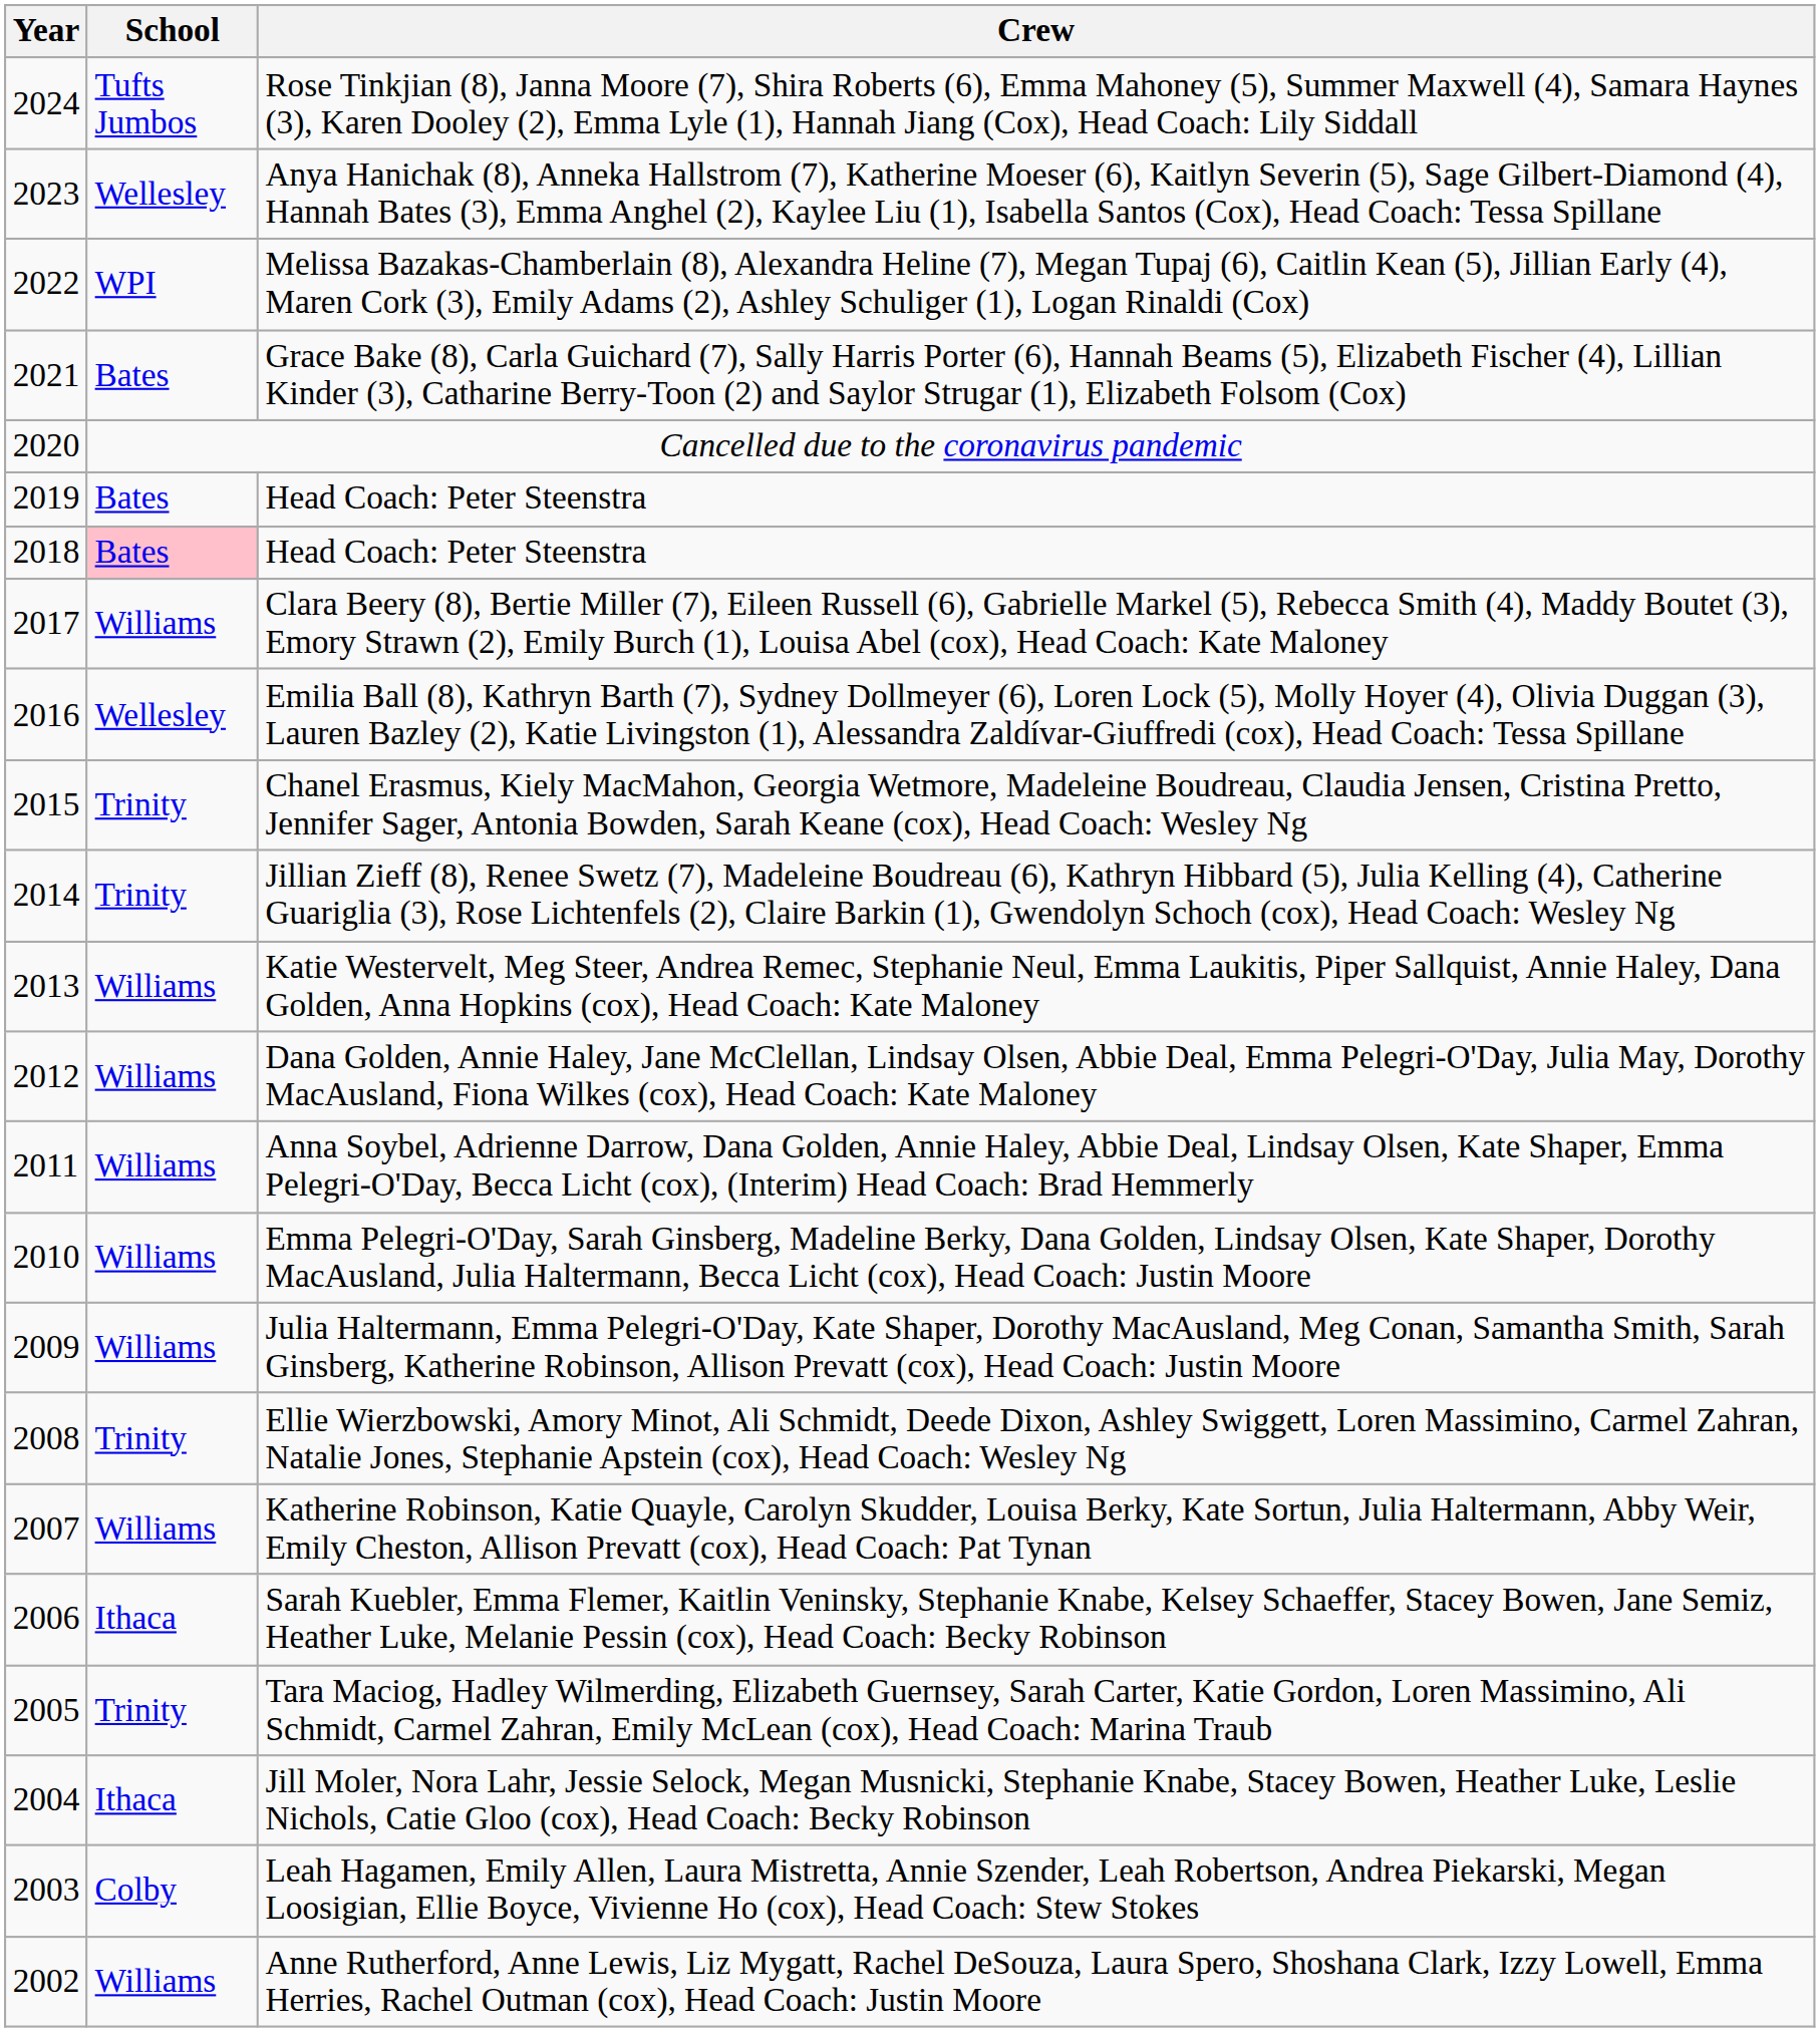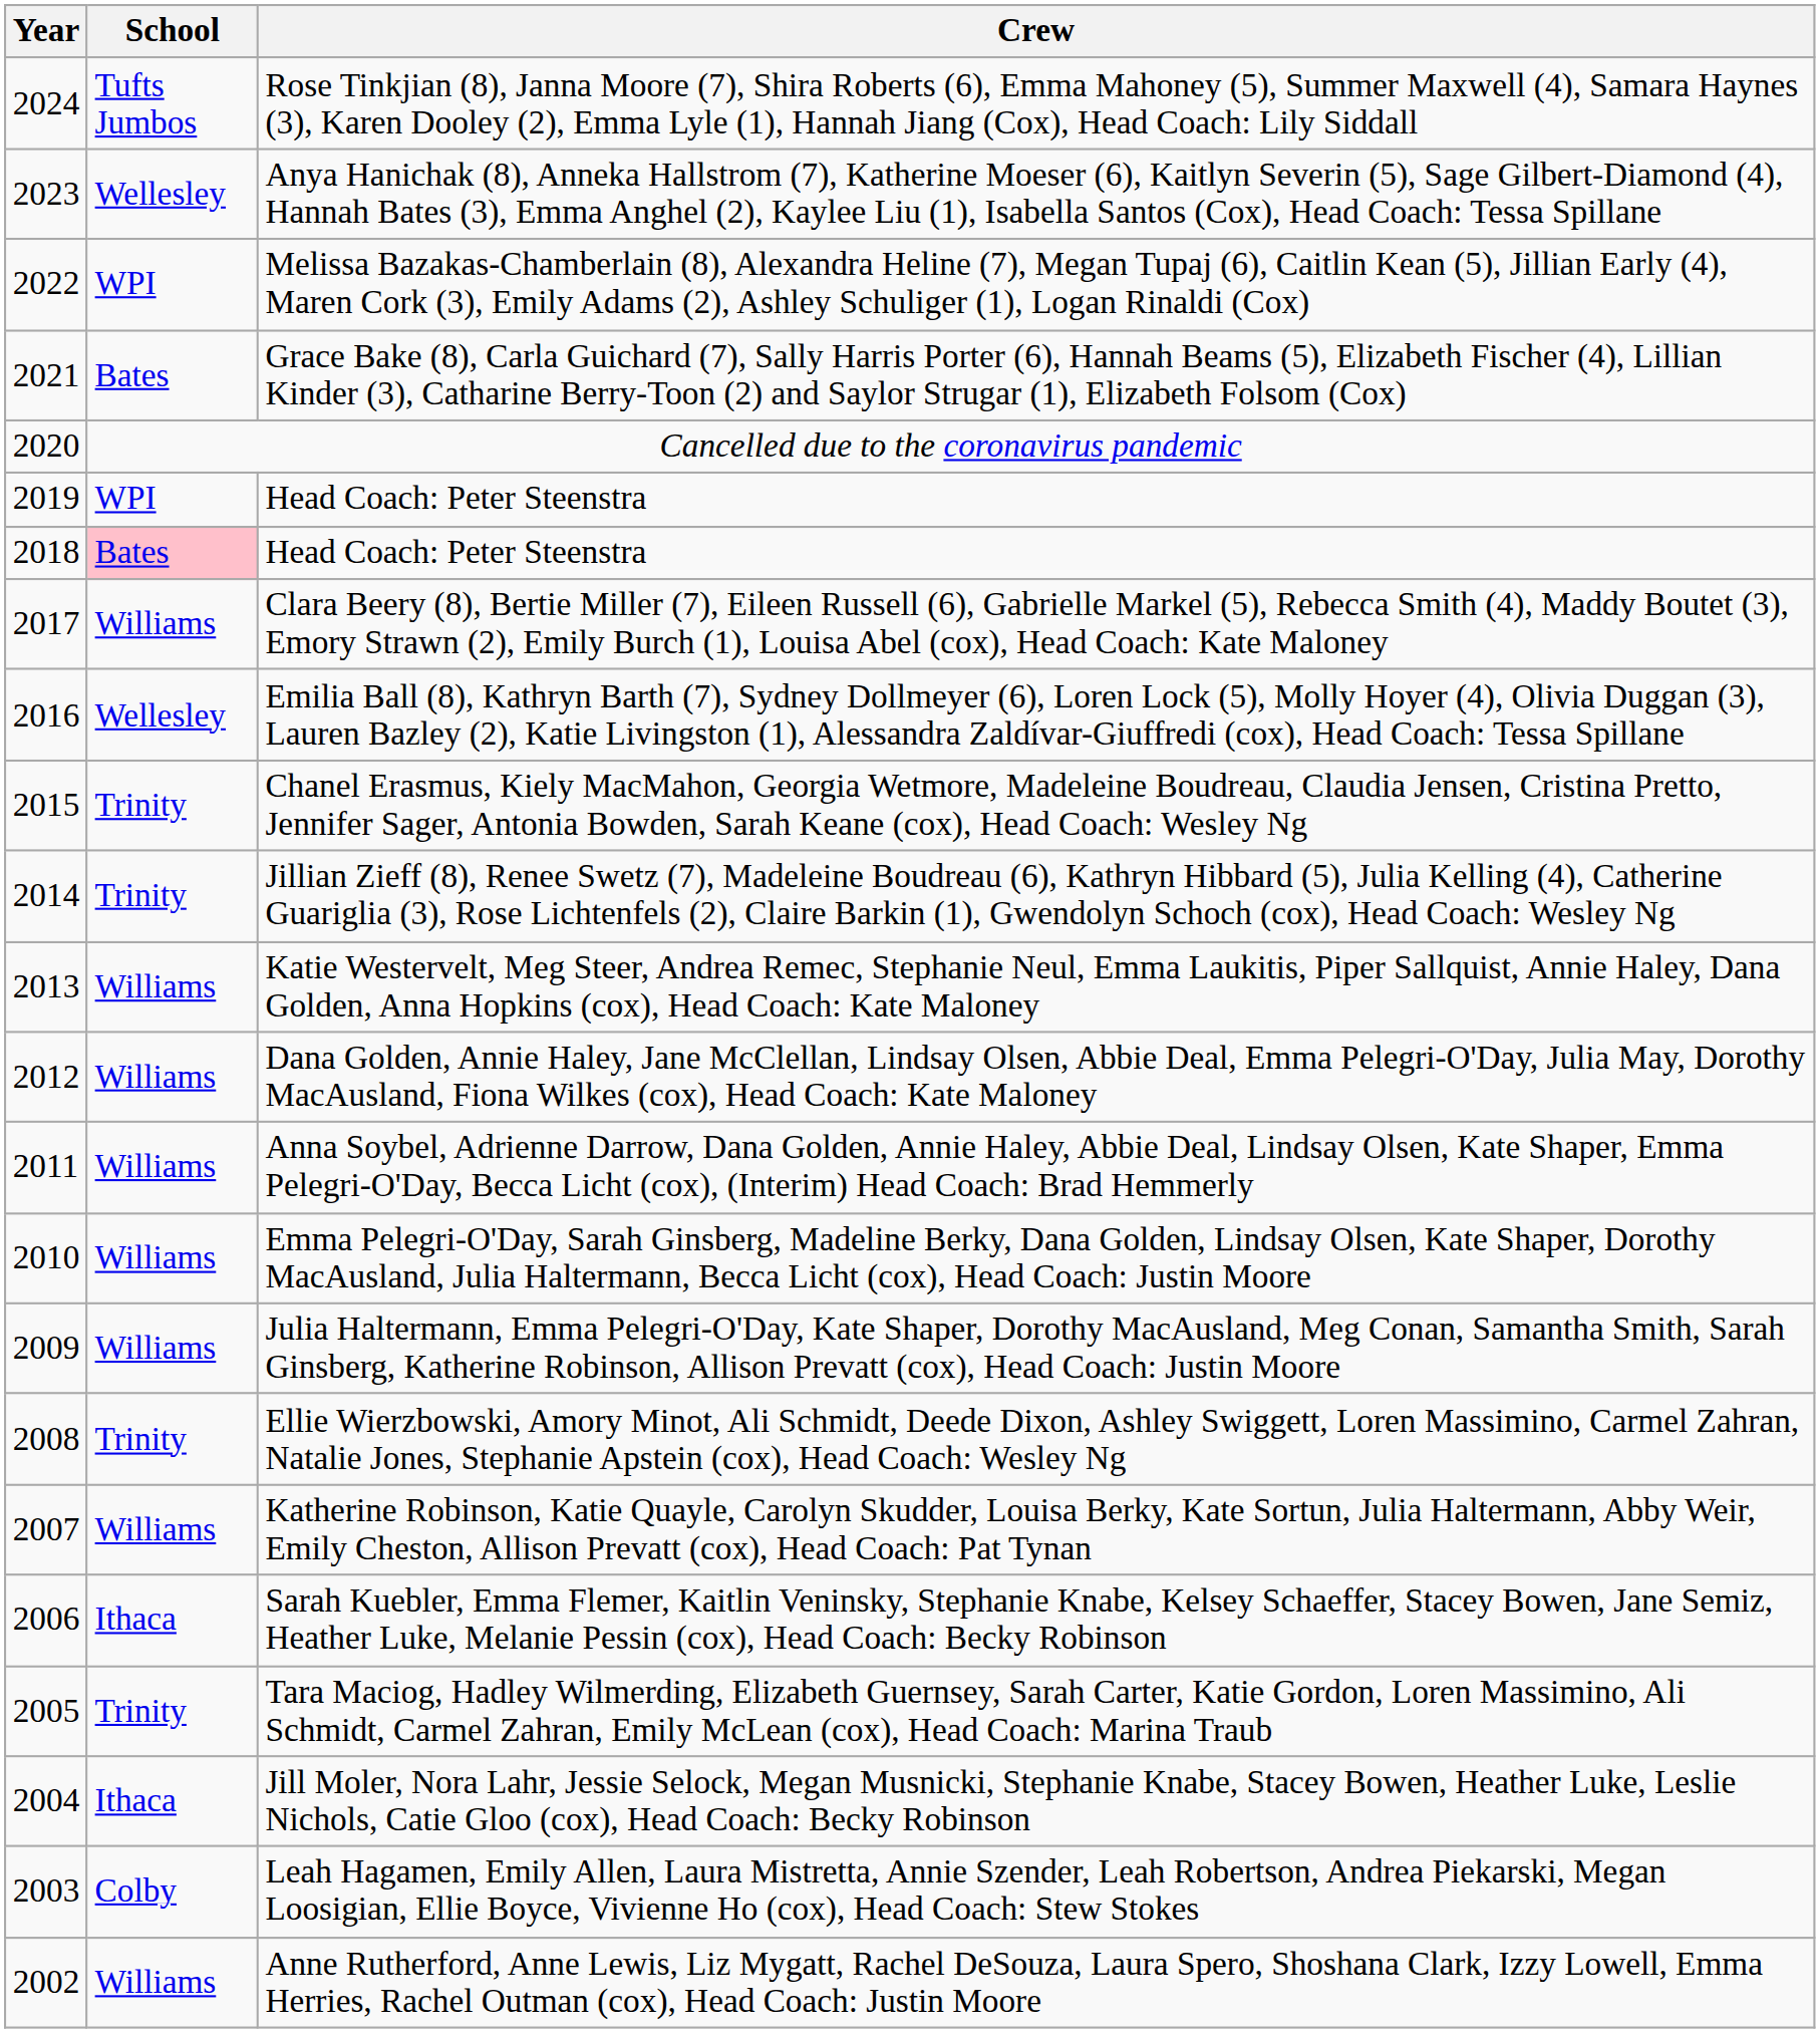 <table class="wikitable">
 <tr>
 <th>Year</th>
 <th>School</th>
 <th>Crew</th>
 </tr>
 <tr>
 <td>2024</td>
 <td><a href='#'>Tufts Jumbos</a></td>
 <td>Rose Tinkjian (8), Janna Moore (7), Shira Roberts (6), Emma Mahoney (5), Summer Maxwell (4), Samara Haynes (3), Karen Dooley (2), Emma Lyle (1), Hannah Jiang (Cox), Head Coach: Lily Siddall</td>
 </tr>
 <tr>
 <td>2023</td>
 <td><a href='#'>Wellesley</a></td>
 <td>Anya Hanichak (8), Anneka Hallstrom (7), Katherine Moeser (6), Kaitlyn Severin (5), Sage Gilbert-Diamond (4), Hannah Bates (3), Emma Anghel (2), Kaylee Liu (1), Isabella Santos (Cox), Head Coach: Tessa Spillane</td>
 </tr>
 <tr>
 <td>2022</td>
 <td><a href='#'>WPI</a></td>
 <td>Melissa Bazakas-Chamberlain (8), Alexandra Heline (7), Megan Tupaj (6), Caitlin Kean (5), Jillian Early (4), Maren Cork (3), Emily Adams (2), Ashley Schuliger (1), Logan Rinaldi (Cox)</td>
 </tr>
 <tr>
 <td>2021</td>
 <td><a href='#'>Bates</a></td>
 <td>Grace Bake (8), Carla Guichard (7), Sally Harris Porter (6), Hannah Beams (5), Elizabeth Fischer (4), Lillian Kinder (3), Catharine Berry-Toon (2) and Saylor Strugar (1), Elizabeth Folsom (Cox)</td>
 </tr>
 <tr>
 <td>2020</td>
 <td colspan=2 align=center><em>Cancelled due to the <a href='#'>coronavirus pandemic</a></em></td>
 </tr>
 <tr>
 <td>2019</td>
-<td><a href='#'>Bates</a></td>
+<td><a href='#'>WPI</a></td>
 <td>Head Coach: Peter Steenstra</td>
 </tr>
 <tr>
 <td>2018</td>
 <td style="background: pink;"><a href='#'>Bates</a></td>
 <td>Head Coach: Peter Steenstra</td>
 </tr>
 <tr>
 <td>2017</td>
 <td><a href='#'>Williams</a></td>
 <td>Clara Beery (8), Bertie Miller (7), Eileen Russell (6), Gabrielle Markel (5), Rebecca Smith (4), Maddy Boutet (3), Emory Strawn (2), Emily Burch (1), Louisa Abel (cox), Head Coach: Kate Maloney</td>
 </tr>
 <tr>
 <td>2016</td>
 <td><a href='#'>Wellesley</a></td>
 <td>Emilia Ball (8), Kathryn Barth (7), Sydney Dollmeyer (6), Loren Lock (5), Molly Hoyer (4), Olivia Duggan (3), Lauren Bazley (2), Katie Livingston (1), Alessandra Zaldívar-Giuffredi (cox), Head Coach: Tessa Spillane</td>
 </tr>
 <tr>
 <td>2015</td>
 <td><a href='#'>Trinity</a></td>
 <td>Chanel Erasmus, Kiely MacMahon, Georgia Wetmore, Madeleine Boudreau, Claudia Jensen, Cristina Pretto, Jennifer Sager, Antonia Bowden, Sarah Keane (cox), Head Coach: Wesley Ng</td>
 </tr>
 <tr>
 <td>2014</td>
 <td><a href='#'>Trinity</a></td>
 <td>Jillian Zieff (8), Renee Swetz (7), Madeleine Boudreau (6), Kathryn Hibbard (5), Julia Kelling (4), Catherine Guariglia (3), Rose Lichtenfels (2), Claire Barkin (1), Gwendolyn Schoch (cox), Head Coach: Wesley Ng</td>
 </tr>
 <tr>
 <td>2013</td>
 <td><a href='#'>Williams</a></td>
 <td>Katie Westervelt, Meg Steer, Andrea Remec, Stephanie Neul, Emma Laukitis, Piper Sallquist, Annie Haley, Dana Golden, Anna Hopkins (cox), Head Coach: Kate Maloney</td>
 </tr>
 <tr>
 <td>2012</td>
 <td><a href='#'>Williams</a></td>
 <td>Dana Golden, Annie Haley, Jane McClellan, Lindsay Olsen, Abbie Deal, Emma Pelegri-O'Day, Julia May, Dorothy MacAusland, Fiona Wilkes (cox), Head Coach: Kate Maloney</td>
 </tr>
 <tr>
 <td>2011</td>
 <td><a href='#'>Williams</a></td>
 <td>Anna Soybel, Adrienne Darrow, Dana Golden, Annie Haley, Abbie Deal, Lindsay Olsen, Kate Shaper, Emma Pelegri-O'Day, Becca Licht (cox), (Interim) Head Coach: Brad Hemmerly</td>
 </tr>
 <tr>
 <td>2010</td>
 <td><a href='#'>Williams</a></td>
 <td>Emma Pelegri-O'Day, Sarah Ginsberg, Madeline Berky, Dana Golden, Lindsay Olsen, Kate Shaper, Dorothy MacAusland, Julia Haltermann, Becca Licht (cox), Head Coach: Justin Moore</td>
 </tr>
 <tr>
 <td>2009</td>
 <td><a href='#'>Williams</a></td>
 <td>Julia Haltermann, Emma Pelegri-O'Day, Kate Shaper, Dorothy MacAusland, Meg Conan, Samantha Smith, Sarah Ginsberg, Katherine Robinson, Allison Prevatt (cox), Head Coach: Justin Moore</td>
 </tr>
 <tr>
 <td>2008</td>
 <td><a href='#'>Trinity</a></td>
 <td>Ellie Wierzbowski, Amory Minot, Ali Schmidt, Deede Dixon, Ashley Swiggett, Loren Massimino, Carmel Zahran, Natalie Jones, Stephanie Apstein (cox), Head Coach: Wesley Ng</td>
 </tr>
 <tr>
 <td>2007</td>
 <td><a href='#'>Williams</a></td>
 <td>Katherine Robinson, Katie Quayle, Carolyn Skudder, Louisa Berky, Kate Sortun, Julia Haltermann, Abby Weir, Emily Cheston, Allison Prevatt (cox), Head Coach: Pat Tynan</td>
 </tr>
 <tr>
 <td>2006</td>
 <td><a href='#'>Ithaca</a></td>
 <td>Sarah Kuebler, Emma Flemer, Kaitlin Veninsky, Stephanie Knabe, Kelsey Schaeffer, Stacey Bowen, Jane Semiz, Heather Luke, Melanie Pessin (cox), Head Coach: Becky Robinson</td>
 </tr>
 <tr>
 <td>2005</td>
 <td><a href='#'>Trinity</a></td>
 <td>Tara Maciog, Hadley Wilmerding, Elizabeth Guernsey, Sarah Carter, Katie Gordon, Loren Massimino, Ali Schmidt, Carmel Zahran, Emily McLean (cox), Head Coach: Marina Traub</td>
 </tr>
 <tr>
 <td>2004</td>
 <td><a href='#'>Ithaca</a></td>
 <td>Jill Moler, Nora Lahr, Jessie Selock, Megan Musnicki, Stephanie Knabe, Stacey Bowen, Heather Luke, Leslie Nichols, Catie Gloo (cox), Head Coach: Becky Robinson</td>
 </tr>
 <tr>
 <td>2003</td>
 <td><a href='#'>Colby</a></td>
 <td>Leah Hagamen, Emily Allen, Laura Mistretta, Annie Szender, Leah Robertson, Andrea Piekarski, Megan Loosigian, Ellie Boyce, Vivienne Ho (cox), Head Coach: Stew Stokes</td>
 </tr>
 <tr>
 <td>2002</td>
 <td><a href='#'>Williams</a></td>
 <td>Anne Rutherford, Anne Lewis, Liz Mygatt, Rachel DeSouza, Laura Spero, Shoshana Clark, Izzy Lowell, Emma Herries, Rachel Outman (cox), Head Coach: Justin Moore</td>
 </tr>
 </table>
